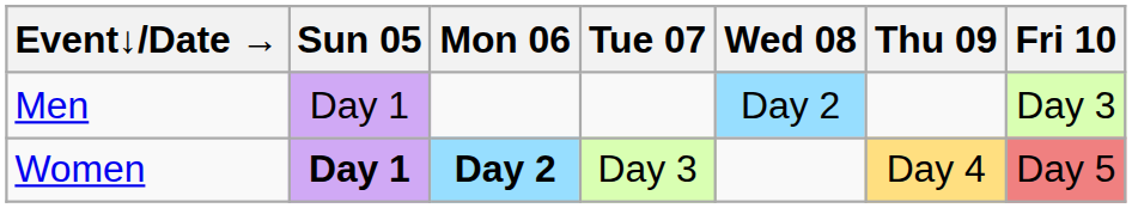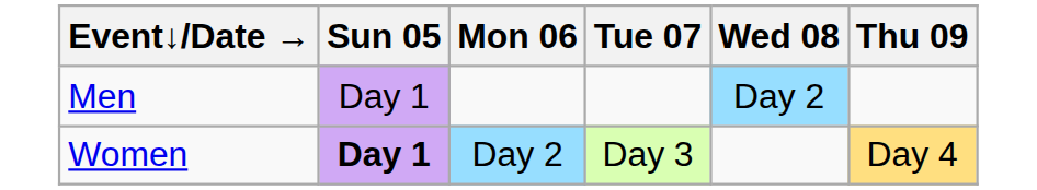 <table class="wikitable" style="margin:0.5em auto; font-size:90%; line-height:1.25em;">
 <tr style="text-align:center;">
 <th>Event↓/Date →</th>
 <th>Sun 05</th>
 <th>Mon 06</th>
 <th>Tue 07</th>
 <th>Wed 08</th>
 <th>Thu 09</th>
-<th>Fri 10</th>
 </tr>
 <tr style="text-align:center;">
 <td style="text-align:left;"><a href='#'>Men</a></td>
 <td style="background-color:#d0a9f5;">Day 1</td>
 <td></td>
 <td></td>
 <td style="background-color:#97dEff;">Day 2</td>
 <td></td>
-<td style="background-color:#d9ffb2;">Day 3</td>
 </tr>
 <tr style="text-align:center;">
 <td style="text-align:left;"><a href='#'>Women</a></td>
 <td style="background-color:#d0a9f5;"><strong>Day 1</strong></td>
-<td style="background-color:#97deff;"><strong>Day 2</strong></td>
+<td style="background-color:#97deff;">Day 2</td>
 <td style="background-color:#d9ffb2;">Day 3</td>
 <td></td>
 <td style="background-color:#ffdf80;">Day 4</td>
-<td style="background-color:#f08080;">Day 5</td>
 </tr>
 </table>
